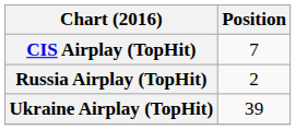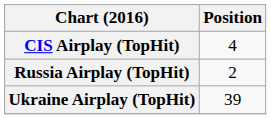 <table class="wikitable plainrowheaders sortable" style="text-align:center">
 <tr>
 <th scope="col">Chart (2016)</th>
 <th scope="col">Position</th>
 </tr>
 <tr>
 <th scope="row"><a href='#'>CIS</a> Airplay (TopHit)</th>
-<td>7</td>
+<td>4</td>
 </tr>
 <tr>
 <th scope="row">Russia Airplay (TopHit)</th>
 <td>2</td>
 </tr>
 <tr>
 <th scope="row">Ukraine Airplay (TopHit)</th>
 <td>39</td>
 </tr>
 <tr>
 </tr>
 </table>
